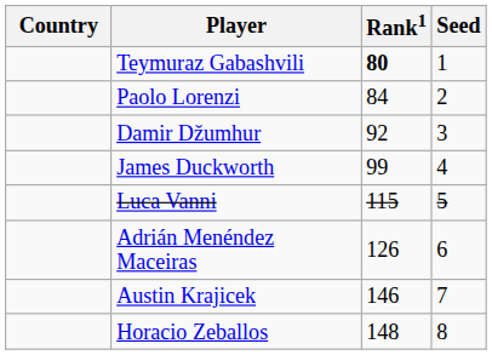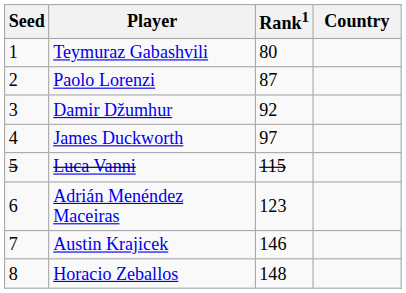 <table class="sortable wikitable">
 <tr>
-<th width="70">Country</th>
+<th>Seed</th>
 <th width="175">Player</th>
 <th>Rank<sup>1</sup></th>
-<th>Seed</th>
+<th width="70">Country</th>
 </tr>
 <tr>
+<td>1</td>
+<td><a href='#'>Teymuraz Gabashvili</a></td>
+<td>80</td>
 <td></td>
-<td><a href='#'>Teymuraz Gabashvili</a></td>
-<td><strong>80</strong></td>
-<td>1</td>
 </tr>
 <tr>
+<td>2</td>
+<td><a href='#'>Paolo Lorenzi</a></td>
+<td>87</td>
 <td></td>
-<td><a href='#'>Paolo Lorenzi</a></td>
-<td>84</td>
-<td>2</td>
 </tr>
 <tr>
-<td></td>
+<td>3</td>
 <td><a href='#'>Damir Džumhur</a></td>
 <td>92</td>
-<td>3</td>
+<td></td>
 </tr>
 <tr>
+<td>4</td>
+<td><a href='#'>James Duckworth</a></td>
+<td>97</td>
 <td></td>
-<td><a href='#'>James Duckworth</a></td>
-<td>99</td>
-<td>4</td>
 </tr>
 <tr>
-<td></td>
+<td><s>5</s></td>
 <td><s><a href='#'>Luca Vanni</a></s></td>
 <td><s>115</s></td>
-<td><s>5</s></td>
+<td></td>
 </tr>
 <tr>
+<td>6</td>
+<td><a href='#'>Adrián Menéndez Maceiras</a></td>
+<td>123</td>
 <td></td>
-<td><a href='#'>Adrián Menéndez Maceiras</a></td>
-<td>126</td>
-<td>6</td>
 </tr>
 <tr>
-<td></td>
+<td>7</td>
 <td><a href='#'>Austin Krajicek</a></td>
 <td>146</td>
-<td>7</td>
+<td></td>
 </tr>
 <tr>
-<td></td>
+<td>8</td>
 <td><a href='#'>Horacio Zeballos</a></td>
 <td>148</td>
-<td>8</td>
+<td></td>
 </tr>
 </table>
